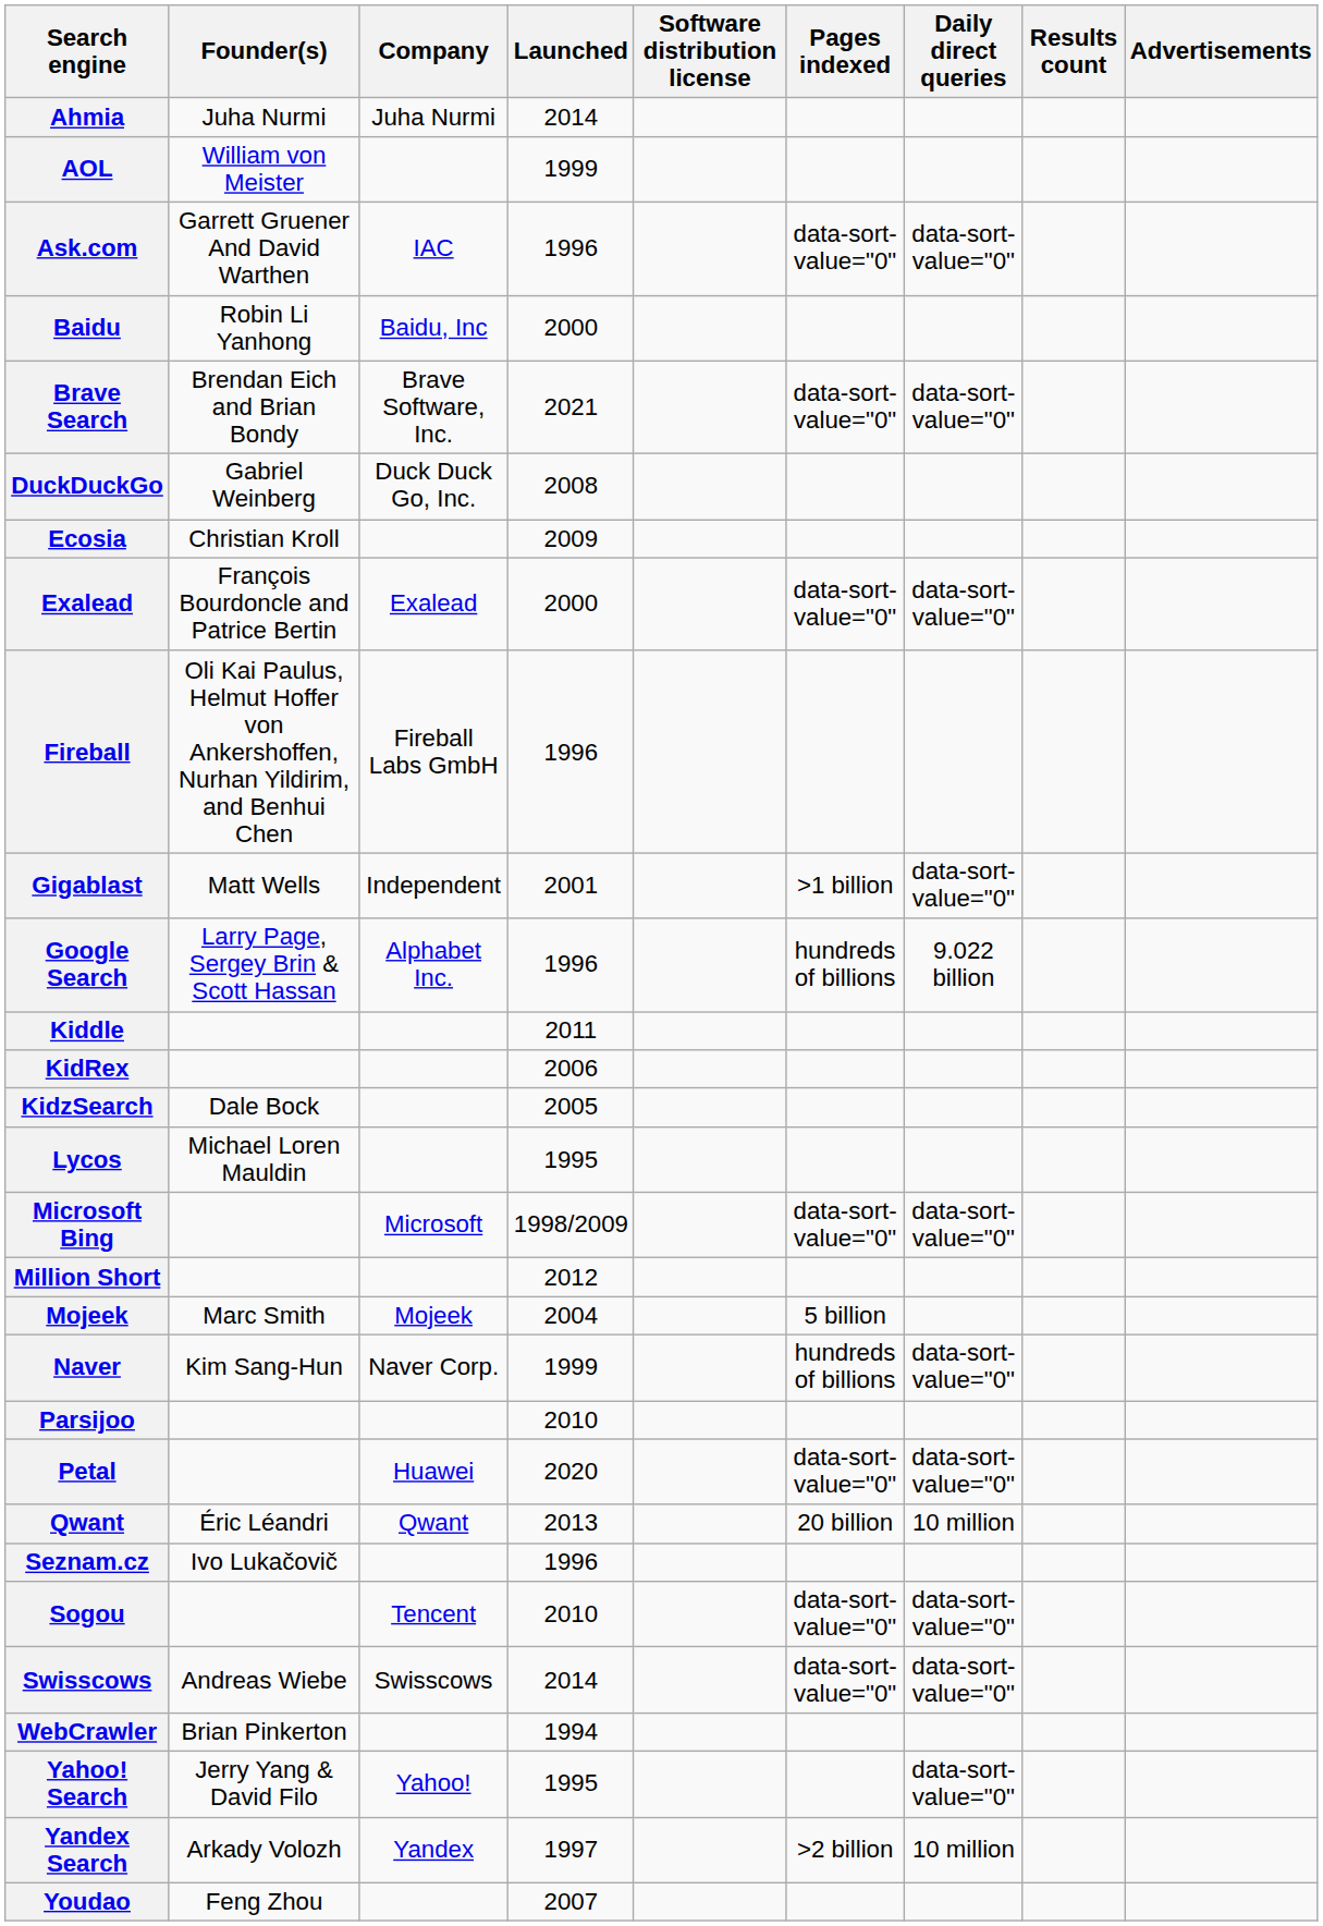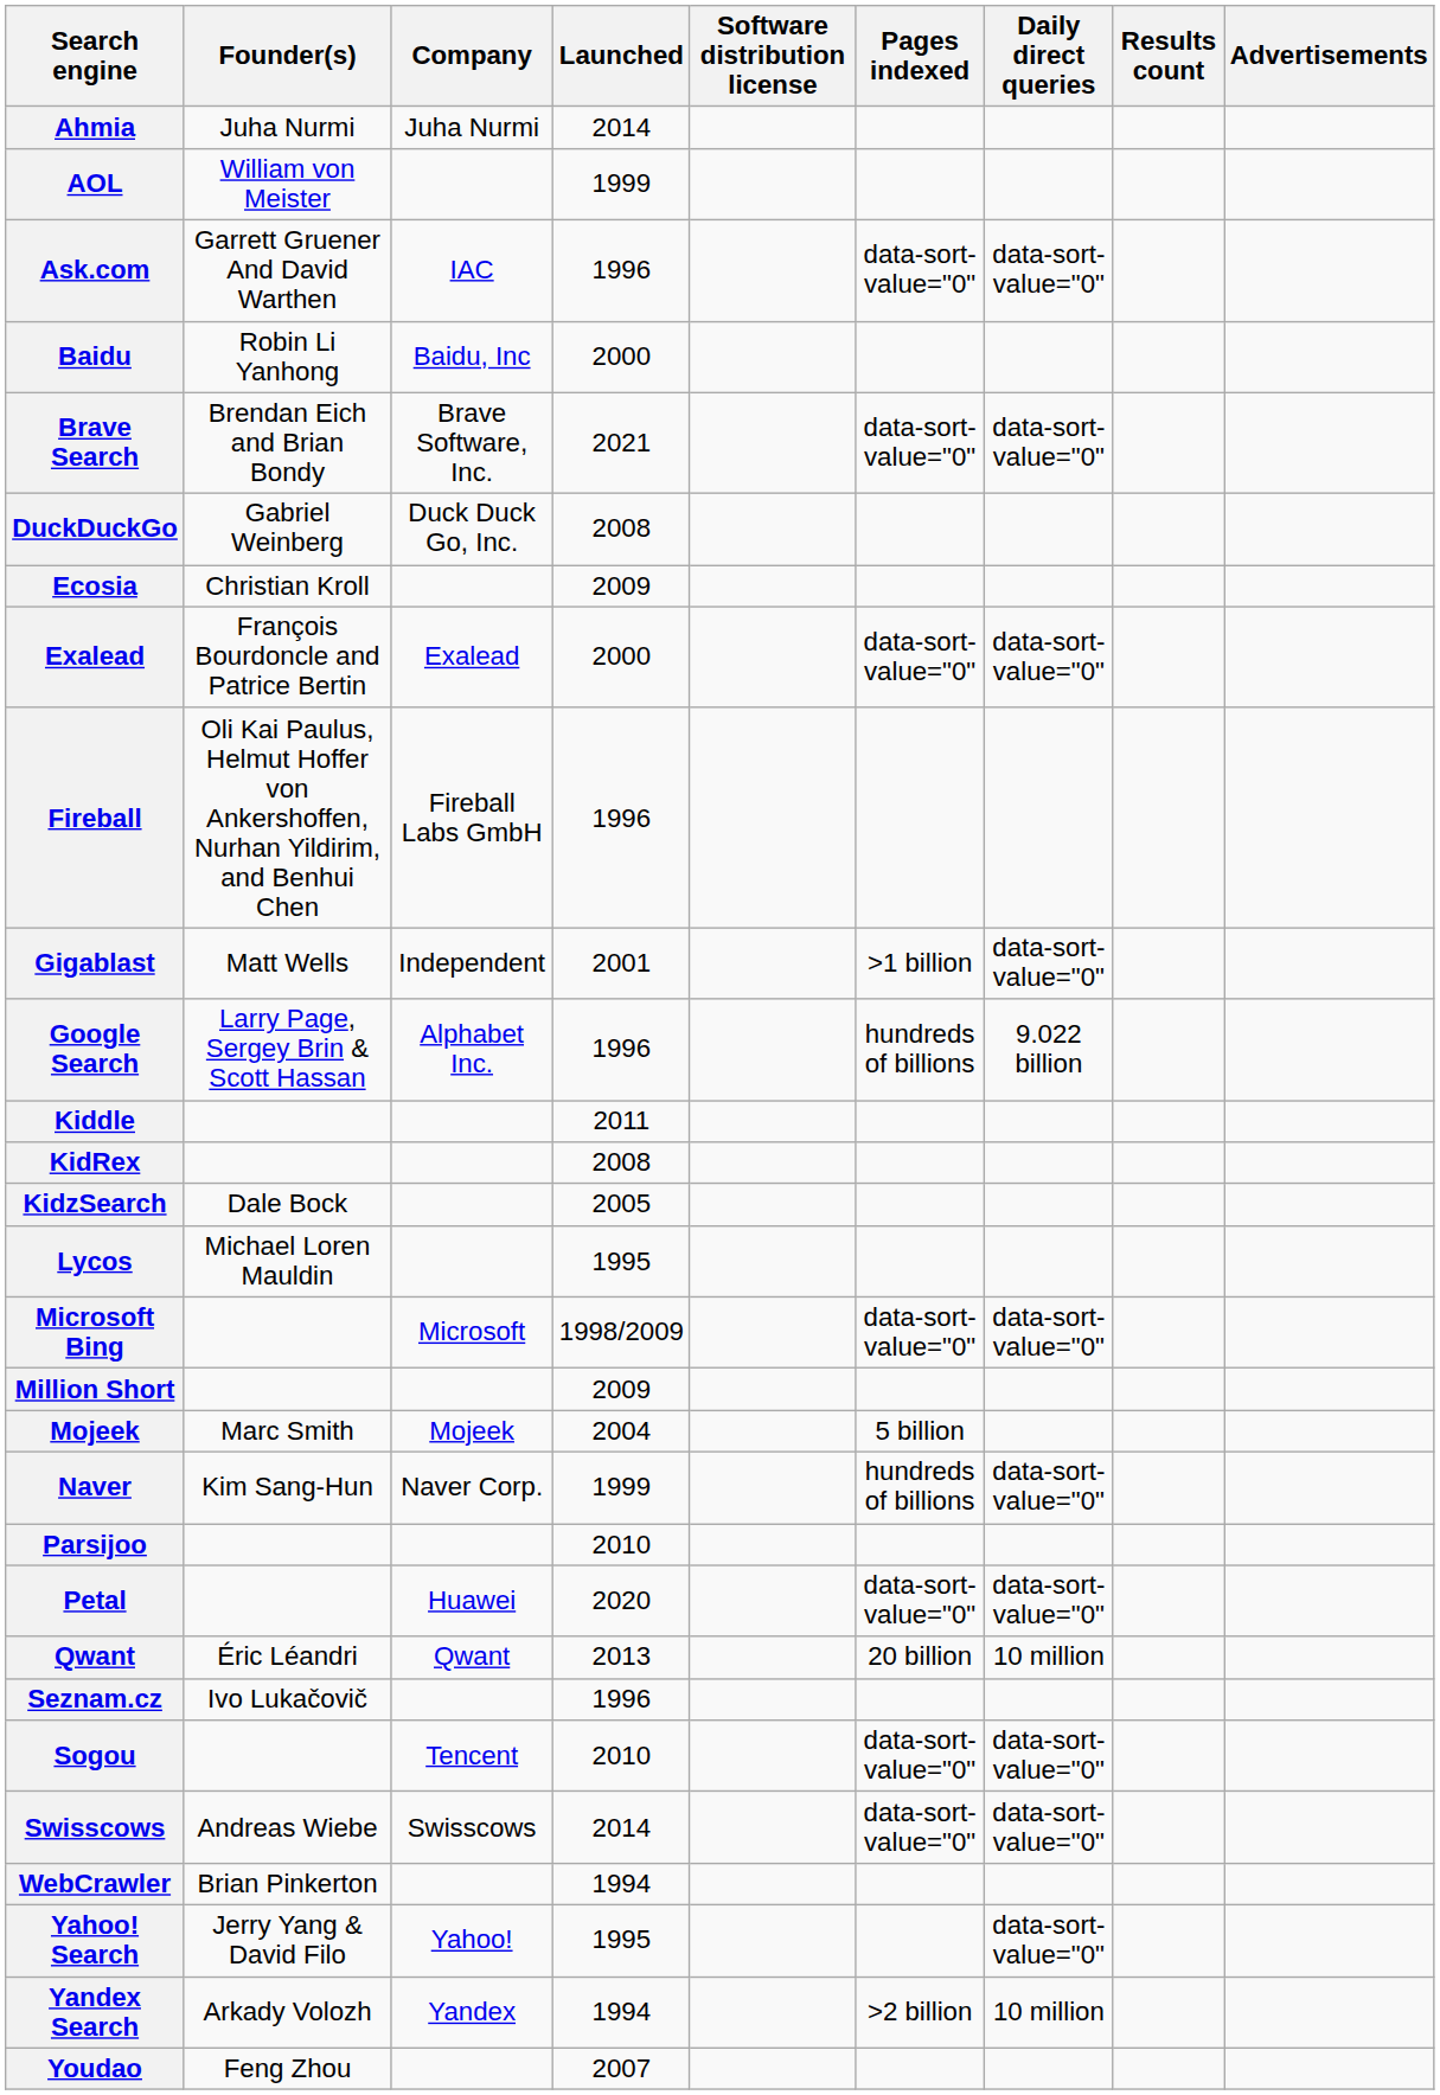 <table class="wikitable sortable" style="text-align: center">
 <tr>
 <th>Search engine</th>
 <th>Founder(s)</th>
 <th>Company</th>
 <th>Launched</th>
 <th>Software distribution license</th>
 <th>Pages indexed</th>
 <th>Daily direct queries</th>
 <th>Results count</th>
 <th>Advertisements</th>
 </tr>
 <tr>
 <th><a href='#'>Ahmia</a></th>
 <td>Juha Nurmi</td>
 <td>Juha Nurmi</td>
 <td>2014</td>
 <td></td>
 <td></td>
 <td></td>
 <td></td>
 <td></td>
 </tr>
 <tr>
 <th><a href='#'>AOL</a></th>
 <td><a href='#'>William von Meister</a></td>
 <td></td>
 <td>1999</td>
 <td></td>
 <td></td>
 <td></td>
 <td></td>
 <td></td>
 </tr>
 <tr>
 <th><a href='#'>Ask.com</a></th>
 <td>Garrett Gruener And David Warthen</td>
 <td><a href='#'>IAC</a></td>
 <td>1996</td>
 <td></td>
 <td>data-sort-value="0" </td>
 <td>data-sort-value="0" </td>
 <td></td>
 <td></td>
 </tr>
 <tr>
 <th><a href='#'>Baidu</a></th>
 <td>Robin Li Yanhong</td>
 <td><a href='#'>Baidu, Inc</a></td>
 <td>2000</td>
 <td></td>
 <td></td>
 <td></td>
 <td></td>
 <td></td>
 </tr>
 <tr>
 <th><a href='#'>Brave Search</a></th>
 <td>Brendan Eich and Brian Bondy</td>
 <td>Brave Software, Inc.</td>
 <td>2021</td>
 <td></td>
 <td>data-sort-value="0" </td>
 <td>data-sort-value="0" </td>
 <td></td>
 <td></td>
 </tr>
 <tr>
 <th><a href='#'>DuckDuckGo</a></th>
 <td>Gabriel Weinberg</td>
 <td>Duck Duck Go, Inc.</td>
 <td>2008</td>
 <td></td>
 <td></td>
 <td></td>
 <td></td>
 <td></td>
 </tr>
 <tr>
 <th><a href='#'>Ecosia</a></th>
 <td>Christian Kroll</td>
 <td></td>
 <td>2009</td>
 <td></td>
 <td></td>
 <td></td>
 <td></td>
 <td></td>
 </tr>
 <tr>
 <th><a href='#'>Exalead</a></th>
 <td>François Bourdoncle and Patrice Bertin</td>
 <td><a href='#'>Exalead</a></td>
 <td>2000</td>
 <td></td>
 <td>data-sort-value="0" </td>
 <td>data-sort-value="0" </td>
 <td></td>
 <td></td>
 </tr>
 <tr>
 <th><a href='#'>Fireball</a></th>
 <td>Oli Kai Paulus, Helmut Hoffer von Ankershoffen, Nurhan Yildirim, and Benhui Chen</td>
 <td>Fireball Labs GmbH</td>
 <td>1996</td>
 <td></td>
 <td></td>
 <td></td>
 <td></td>
 </tr>
 <tr>
 <th><a href='#'>Gigablast</a></th>
 <td>Matt Wells</td>
 <td>Independent</td>
 <td>2001</td>
 <td></td>
 <td data-sort-value="1,000,000,000">>1 billion</td>
 <td>data-sort-value="0" </td>
 <td></td>
 <td></td>
 </tr>
 <tr>
 <th><a href='#'>Google Search</a></th>
 <td><a href='#'>Larry Page</a>, <a href='#'>Sergey Brin</a> & <a href='#'>Scott Hassan</a></td>
 <td><a href='#'>Alphabet Inc.</a></td>
 <td>1996</td>
 <td></td>
 <td data-sort-value="40,000,000,000">hundreds of billions</td>
 <td data-sort-value="9,022,000,000">9.022 billion</td>
 <td></td>
 <td></td>
 </tr>
 <tr>
 <th><a href='#'>Kiddle</a></th>
 <td></td>
 <td></td>
 <td>2011</td>
 <td></td>
 <td></td>
 <td></td>
 <td></td>
 <td></td>
 </tr>
 <tr>
 <th><a href='#'>KidRex</a></th>
 <td></td>
 <td></td>
-<td>2006</td>
+<td>2008</td>
 <td></td>
 <td></td>
 <td></td>
 <td></td>
 <td></td>
 </tr>
 <tr>
 <th><a href='#'>KidzSearch</a></th>
 <td>Dale Bock</td>
 <td></td>
 <td>2005</td>
 <td></td>
 <td></td>
 <td></td>
 <td></td>
 <td></td>
 </tr>
 <tr>
 <th><a href='#'>Lycos</a></th>
 <td>Michael Loren Mauldin</td>
 <td></td>
 <td>1995</td>
 <td></td>
 <td></td>
 <td></td>
 <td></td>
 <td></td>
 </tr>
 <tr>
 <th><a href='#'>Microsoft Bing</a></th>
 <td></td>
 <td><a href='#'>Microsoft</a></td>
 <td>1998/2009</td>
 <td></td>
 <td>data-sort-value="0" </td>
 <td>data-sort-value="0" </td>
 <td></td>
 <td></td>
 </tr>
 <tr>
 <th><a href='#'>Million Short</a></th>
 <td></td>
 <td></td>
-<td>2012</td>
+<td>2009</td>
 <td></td>
 <td></td>
 <td></td>
 <td></td>
 <td></td>
 </tr>
 <tr>
 <th><a href='#'>Mojeek</a></th>
 <td>Marc Smith</td>
 <td><a href='#'>Mojeek</a></td>
 <td>2004</td>
 <td></td>
 <td data-sort-value="5,000,000,000">5 billion</td>
 <td></td>
 <td></td>
 <td></td>
 </tr>
 <tr>
 <th><a href='#'>Naver</a></th>
 <td>Kim Sang-Hun</td>
 <td>Naver Corp.</td>
 <td>1999</td>
 <td></td>
 <td data-sort-value="40,000,000,000">hundreds of billions</td>
 <td>data-sort-value="0" </td>
 <td></td>
 <td></td>
 </tr>
 <tr>
 <th><a href='#'>Parsijoo</a></th>
 <td></td>
 <td></td>
 <td>2010</td>
 <td></td>
 <td></td>
 <td></td>
 <td></td>
 <td></td>
 </tr>
 <tr>
 <th><a href='#'>Petal</a></th>
 <td></td>
 <td><a href='#'>Huawei</a></td>
 <td>2020</td>
 <td></td>
 <td>data-sort-value="0" </td>
 <td>data-sort-value="0" </td>
 <td></td>
 <td></td>
 </tr>
 <tr>
 <th><a href='#'>Qwant</a></th>
 <td>Éric Léandri</td>
 <td><a href='#'>Qwant</a></td>
 <td>2013</td>
 <td></td>
 <td data-sort-value="20,000,000,000">20 billion</td>
 <td data-sort-value="10,000,000">10 million</td>
 <td></td>
 <td></td>
 </tr>
 <tr>
 <th><a href='#'>Seznam.cz</a></th>
 <td>Ivo Lukačovič</td>
 <td></td>
 <td>1996</td>
 <td></td>
 <td></td>
 <td></td>
 <td></td>
 <td></td>
 </tr>
 <tr>
 <th><a href='#'>Sogou</a></th>
 <td></td>
 <td><a href='#'>Tencent</a></td>
 <td>2010</td>
 <td></td>
 <td>data-sort-value="0" </td>
 <td>data-sort-value="0" </td>
 <td></td>
 <td></td>
 </tr>
 <tr>
 <th><a href='#'>Swisscows</a></th>
 <td>Andreas Wiebe</td>
 <td>Swisscows</td>
 <td>2014</td>
 <td></td>
 <td>data-sort-value="0" </td>
 <td>data-sort-value="0" </td>
 <td></td>
 <td></td>
 </tr>
 <tr>
 <th><a href='#'>WebCrawler</a></th>
 <td>Brian Pinkerton</td>
 <td></td>
 <td>1994</td>
 <td></td>
 <td></td>
 <td></td>
 <td></td>
 <td></td>
 </tr>
 <tr>
 <th><a href='#'>Yahoo! Search</a></th>
 <td>Jerry Yang & David Filo</td>
 <td><a href='#'>Yahoo!</a></td>
 <td>1995</td>
 <td></td>
 <td></td>
 <td>data-sort-value="0" </td>
 <td></td>
 <td></td>
 </tr>
 <tr>
 <th><a href='#'>Yandex Search</a></th>
 <td>Arkady Volozh</td>
 <td><a href='#'>Yandex</a></td>
-<td>1997</td>
+<td>1994</td>
 <td></td>
 <td data-sort-value="2,000,000,000">>2 billion</td>
 <td data-sort-value="10,000,000">10 million</td>
 <td></td>
 <td></td>
 </tr>
 <tr>
 <th><a href='#'>Youdao</a></th>
 <td>Feng Zhou</td>
 <td></td>
 <td>2007</td>
 <td></td>
 <td></td>
 <td></td>
 <td></td>
 <td></td>
 </tr>
 </table>
